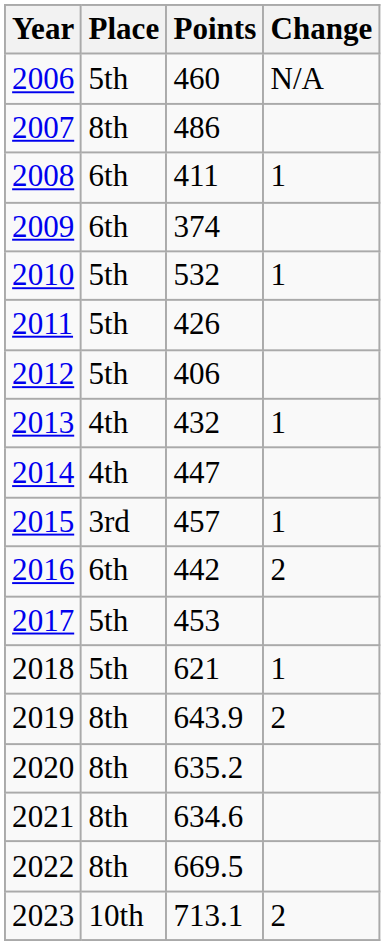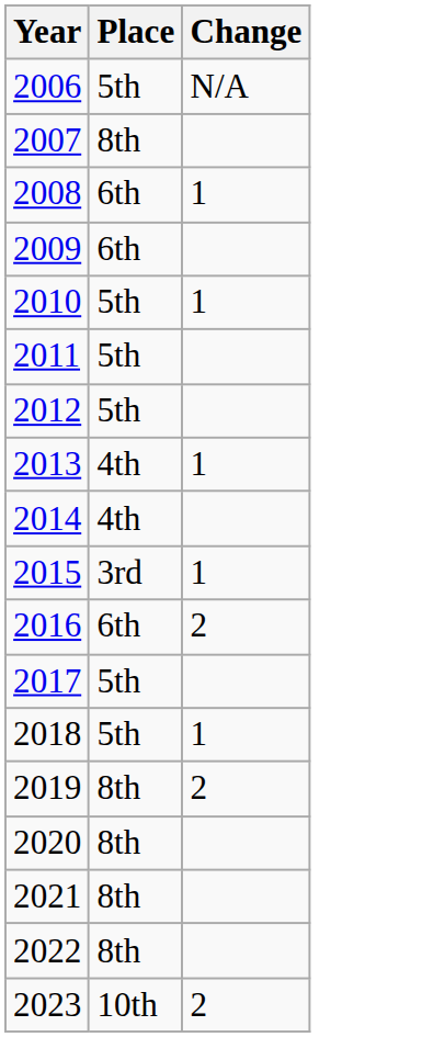 <table class="wikitable sortable">
 <tr>
 <th>Year</th>
 <th>Place</th>
-<th>Points</th>
 <th>Change</th>
 </tr>
 <tr>
 <td><a href='#'>2006</a></td>
 <td>5th</td>
-<td>460</td>
 <td>N/A</td>
 </tr>
 <tr>
 <td><a href='#'>2007</a></td>
 <td>8th</td>
-<td>486</td>
 <td></td>
 </tr>
 <tr>
 <td><a href='#'>2008</a></td>
 <td>6th</td>
-<td>411</td>
 <td> 1</td>
 </tr>
 <tr>
 <td><a href='#'>2009</a></td>
 <td>6th</td>
-<td>374</td>
 <td></td>
 </tr>
 <tr>
 <td><a href='#'>2010</a></td>
 <td>5th</td>
-<td>532</td>
 <td> 1</td>
 </tr>
 <tr>
 <td><a href='#'>2011</a></td>
 <td>5th</td>
-<td>426</td>
 <td></td>
 </tr>
 <tr>
 <td><a href='#'>2012</a></td>
 <td>5th</td>
-<td>406</td>
 <td></td>
 </tr>
 <tr>
 <td><a href='#'>2013</a></td>
 <td>4th</td>
-<td>432</td>
 <td> 1</td>
 </tr>
 <tr>
 <td><a href='#'>2014</a></td>
 <td>4th</td>
-<td>447</td>
 <td></td>
 </tr>
 <tr>
 <td><a href='#'>2015</a></td>
 <td>3rd</td>
-<td>457</td>
 <td> 1</td>
 </tr>
 <tr>
 <td><a href='#'>2016</a></td>
 <td>6th</td>
-<td>442</td>
 <td> 2</td>
 </tr>
 <tr>
 <td><a href='#'>2017</a></td>
 <td>5th</td>
-<td>453</td>
 <td></td>
 </tr>
 <tr>
 <td>2018</td>
 <td>5th</td>
-<td>621</td>
 <td> 1</td>
 </tr>
 <tr>
 <td>2019</td>
 <td>8th</td>
-<td>643.9</td>
 <td> 2</td>
 </tr>
 <tr>
 <td>2020</td>
 <td>8th</td>
-<td>635.2</td>
 <td></td>
 </tr>
 <tr>
 <td>2021</td>
 <td>8th</td>
-<td>634.6</td>
 <td></td>
 </tr>
 <tr>
 <td>2022</td>
 <td>8th</td>
-<td>669.5</td>
 <td></td>
 </tr>
 <tr>
 <td>2023</td>
 <td>10th</td>
-<td>713.1</td>
 <td> 2</td>
 </tr>
 </table>
